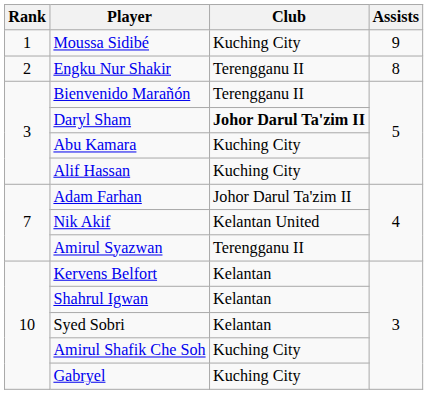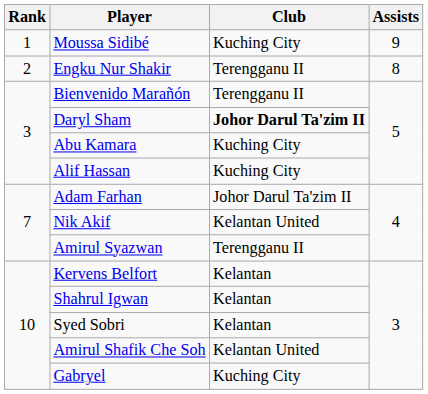 <table class="wikitable" style="text-align:center">
 <tr>
 <th>Rank</th>
 <th>Player</th>
 <th>Club</th>
 <th>Assists</th>
 </tr>
 <tr>
 <td>1</td>
 <td align="left"> <a href='#'>Moussa Sidibé</a></td>
 <td align="left">Kuching City</td>
 <td>9</td>
 </tr>
 <tr>
 <td>2</td>
 <td align="left"> <a href='#'>Engku Nur Shakir</a></td>
 <td align="left">Terengganu II</td>
 <td>8</td>
 </tr>
 <tr>
 <td rowspan="4">3</td>
 <td align="left"> <a href='#'>Bienvenido Marañón</a></td>
 <td align="left">Terengganu II</td>
 <td rowspan="4">5</td>
 </tr>
 <tr>
 <td align="left"> <a href='#'>Daryl Sham</a></td>
 <td align="left"><strong>Johor Darul Ta'zim II</strong></td>
 </tr>
 <tr>
 <td align="left"> <a href='#'>Abu Kamara</a></td>
 <td align="left">Kuching City</td>
 </tr>
 <tr>
 <td align="left"> <a href='#'>Alif Hassan</a></td>
 <td align="left">Kuching City</td>
 </tr>
 <tr>
 <td rowspan="3">7</td>
 <td align="left"> <a href='#'>Adam Farhan</a></td>
 <td align="left">Johor Darul Ta'zim II</td>
 <td rowspan="3">4</td>
 </tr>
 <tr>
 <td align="left"> <a href='#'>Nik Akif</a></td>
 <td align="left">Kelantan United</td>
 </tr>
 <tr>
 <td align="left"> <a href='#'>Amirul Syazwan</a></td>
 <td align="left">Terengganu II</td>
 </tr>
 <tr>
 <td rowspan="5">10</td>
 <td align="left"> <a href='#'>Kervens Belfort</a></td>
 <td align="left">Kelantan</td>
 <td rowspan="5">3</td>
 </tr>
 <tr>
 <td align="left"> <a href='#'>Shahrul Igwan</a></td>
 <td align="left">Kelantan</td>
 </tr>
 <tr>
 <td align="left"> Syed Sobri</td>
 <td align="left">Kelantan</td>
 </tr>
 <tr>
 <td align="left"> <a href='#'>Amirul Shafik Che Soh</a></td>
-<td align="left">Kuching City</td>
+<td align="left">Kelantan United</td>
 </tr>
 <tr>
 <td align="left"> <a href='#'>Gabryel</a></td>
 <td align="left">Kuching City</td>
 </tr>
 </table>
